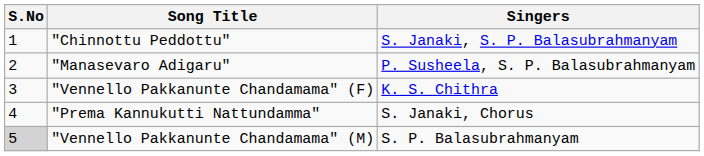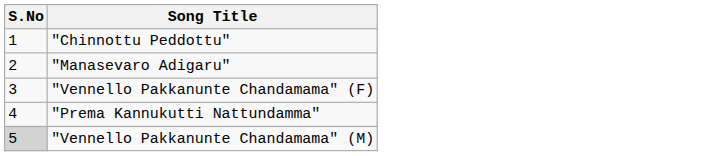 <table class="wikitable">
 <tr>
 <th>S.No</th>
 <th>Song Title</th>
-<th>Singers</th>
 </tr>
 <tr>
 <td>1</td>
 <td>"Chinnottu Peddottu"</td>
-<td><a href='#'>S. Janaki</a>, <a href='#'>S. P. Balasubrahmanyam</a></td>
 </tr>
 <tr>
 <td>2</td>
 <td>"Manasevaro Adigaru"</td>
-<td><a href='#'>P. Susheela</a>, S. P. Balasubrahmanyam</td>
 </tr>
 <tr>
 <td>3</td>
 <td>"Vennello Pakkanunte Chandamama" (F)</td>
-<td><a href='#'>K. S. Chithra</a></td>
 </tr>
 <tr>
 <td>4</td>
 <td>"Prema Kannukutti Nattundamma"</td>
-<td>S. Janaki, Chorus</td>
 </tr>
 <tr>
 <td style="background: lightgrey;">5</td>
 <td>"Vennello Pakkanunte Chandamama" (M)</td>
-<td>S. P. Balasubrahmanyam</td>
 </tr>
 </table>
